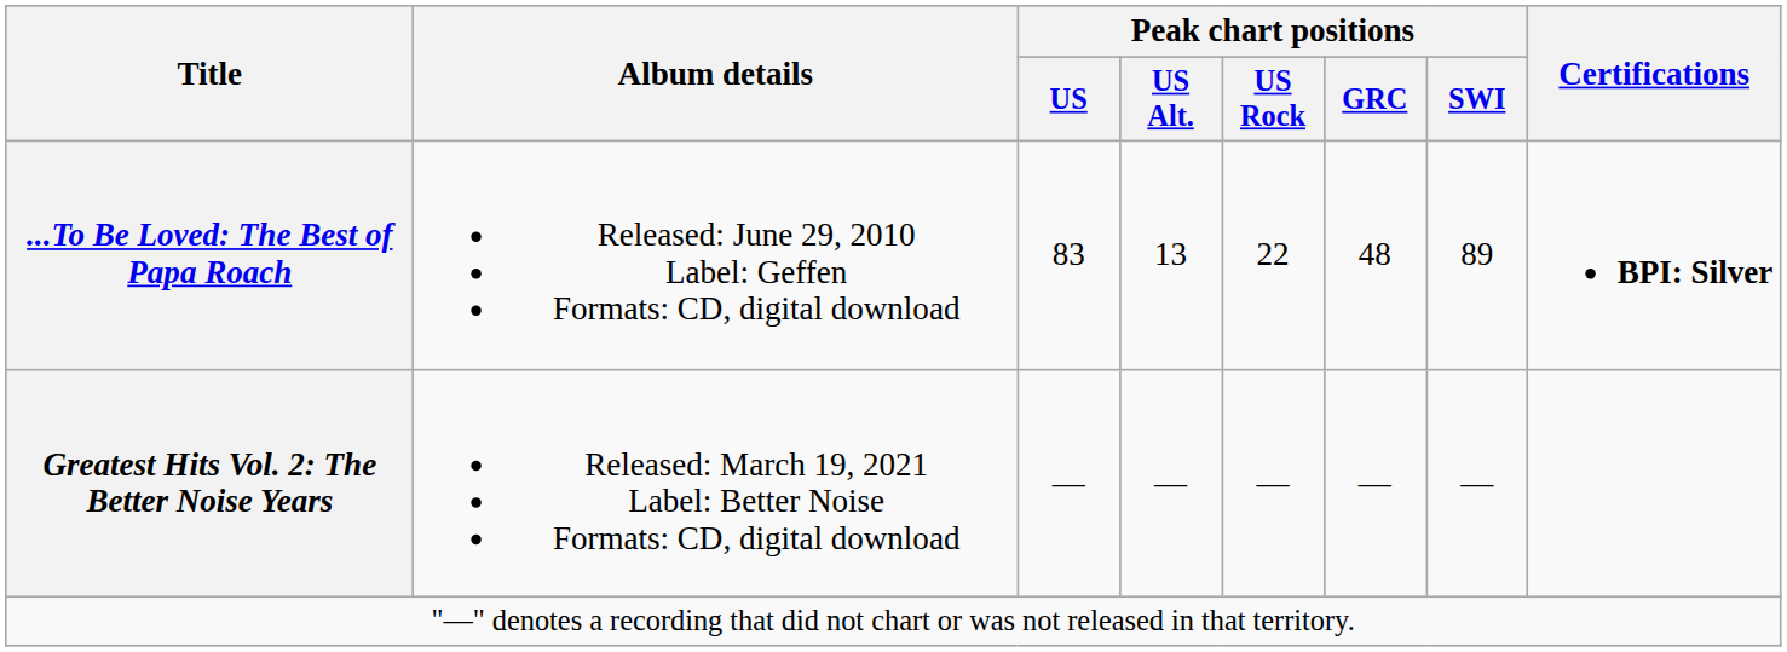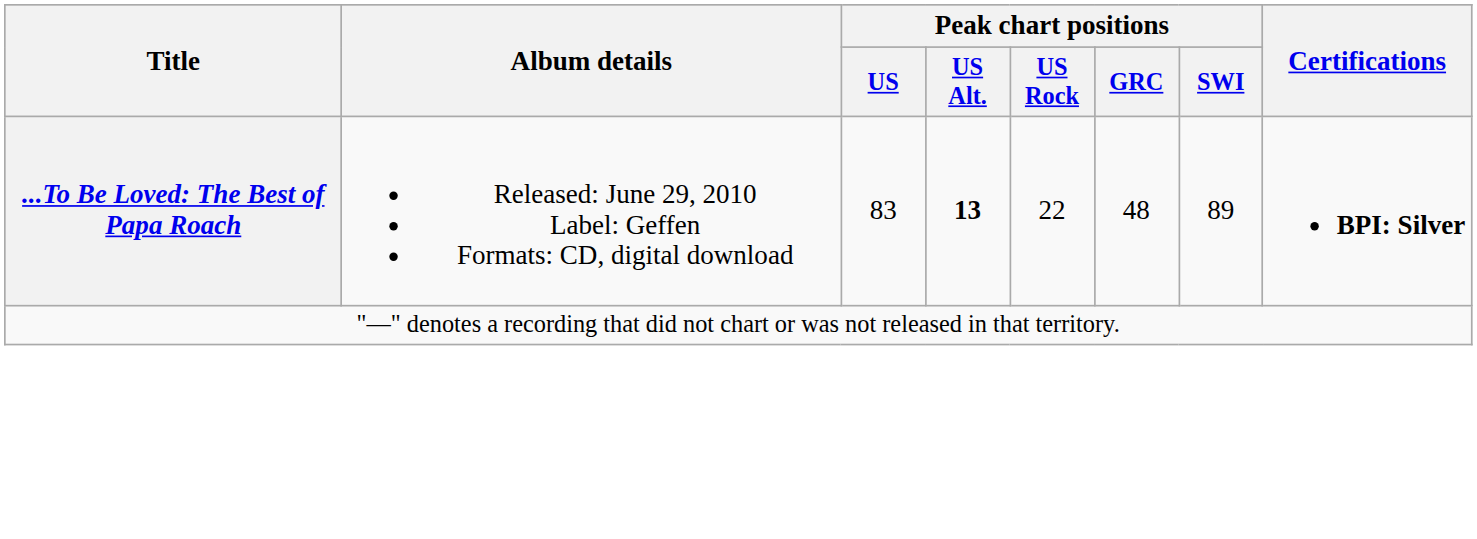 <table class="wikitable plainrowheaders" style="text-align:center;">
 <tr>
 <th scope="col" rowspan="2" style="width:12em;">Title</th>
 <th scope="col" rowspan="2" style="width:18em;">Album details</th>
 <th scope="col" colspan="5">Peak chart positions</th>
 <th scope="col" rowspan="2"><a href='#'>Certifications</a></th>
 </tr>
 <tr>
 <th scope="col" style="width:3em;font-size:90%;"><a href='#'>US</a><br></th>
 <th scope="col" style="width:3em;font-size:90%;"><a href='#'>US<br>Alt.</a><br></th>
 <th scope="col" style="width:3em;font-size:90%;"><a href='#'>US<br>Rock</a><br></th>
 <th scope="col" style="width:3em;font-size:90%;"><a href='#'>GRC</a><br></th>
 <th scope="col" style="width:3em;font-size:90%;"><a href='#'>SWI</a><br></th>
 </tr>
 <tr>
 <th scope="row"><em><a href='#'>...To Be Loved: The Best of Papa Roach</a></em></th>
 <td><br><ul><li>Released: June 29, 2010</li><li>Label: Geffen</li><li>Formats: CD, digital download</li></ul></td>
 <td>83</td>
-<td>13</td>
+<td><strong>13</strong></td>
 <td>22</td>
 <td>48</td>
 <td>89</td>
 <td><strong><br><ul><li>BPI: Silver</li></ul></strong></td>
 </tr>
 <tr>
-<th scope="row"><em>Greatest Hits Vol. 2: The Better Noise Years</em></th>
-<td><br><ul><li>Released: March 19, 2021</li><li>Label: Better Noise</li><li>Formats: CD, digital download</li></ul></td>
-<td>—</td>
-<td>—</td>
-<td>—</td>
-<td>—</td>
-<td>—</td>
-<td></td>
-</tr>
-<tr>
 <td colspan="8" style="font-size:90%">"—" denotes a recording that did not chart or was not released in that territory.</td>
 </tr>
 </table>
